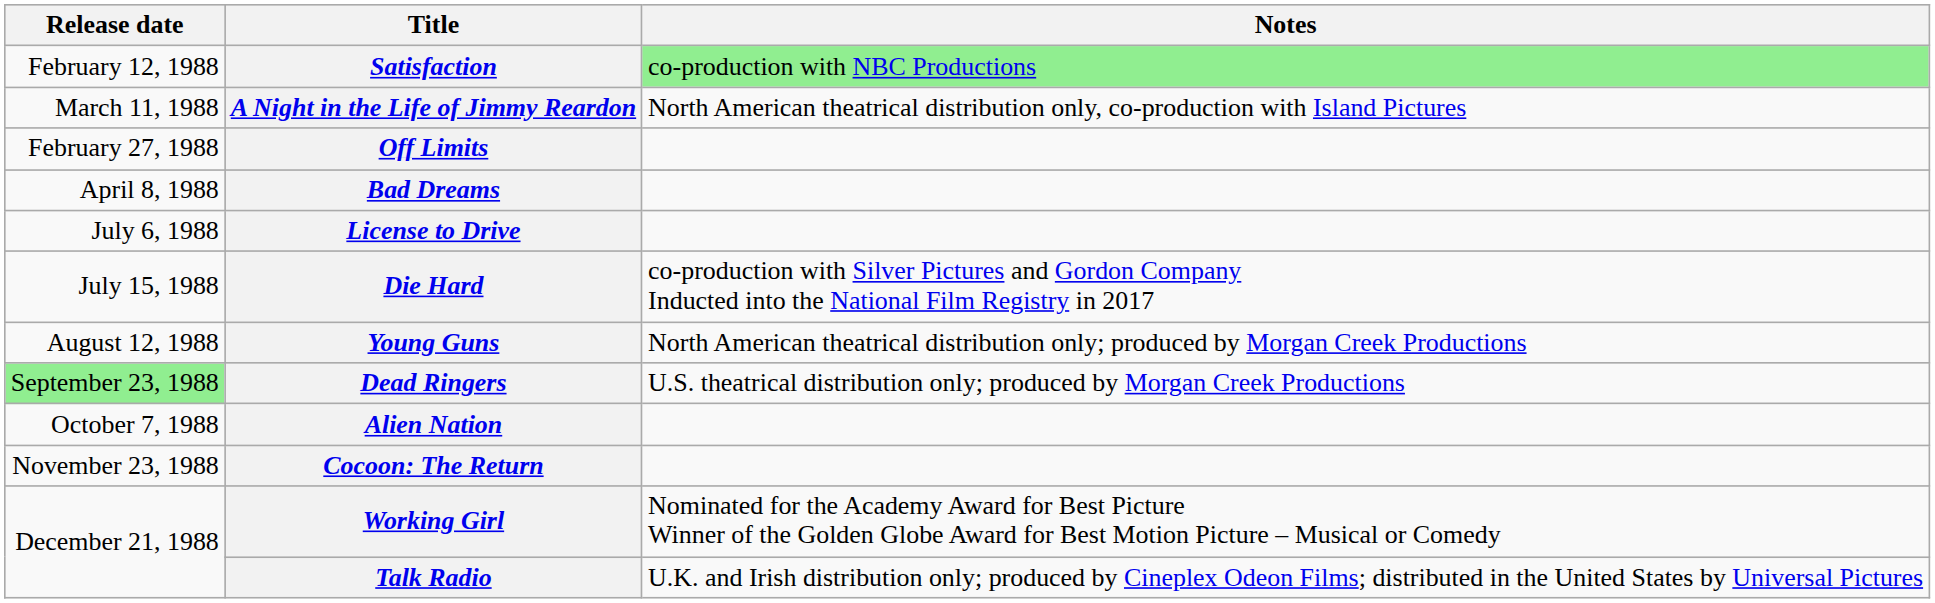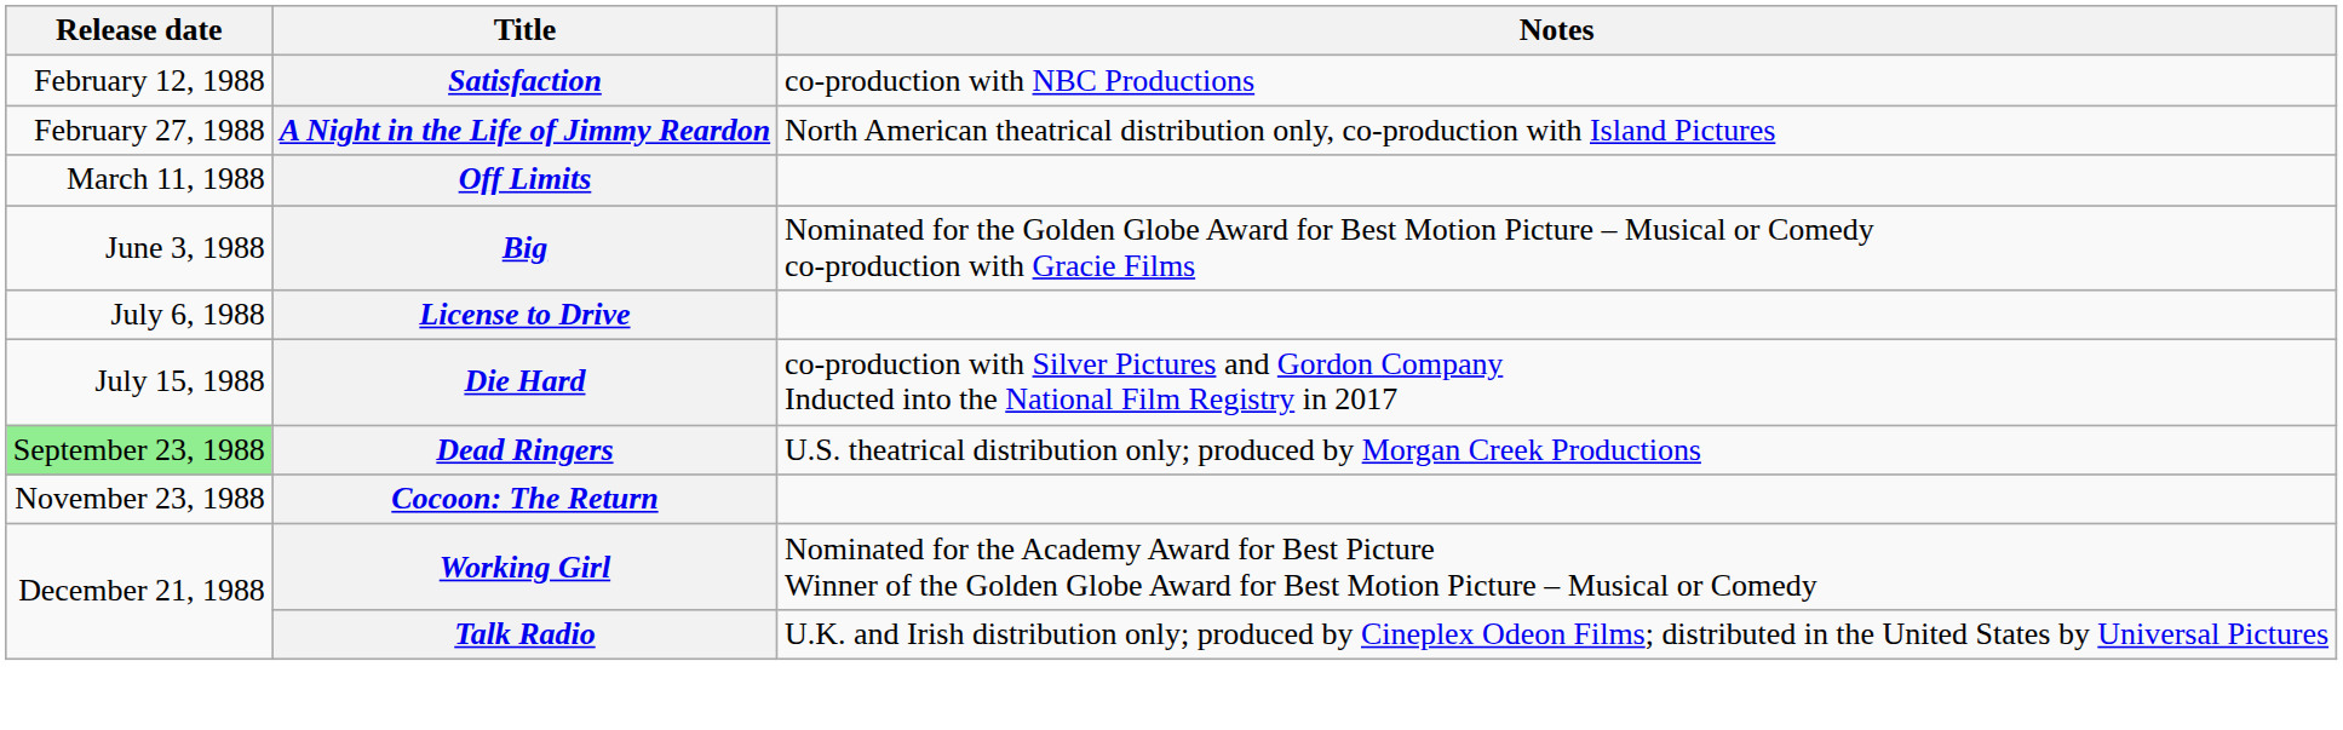 <table class="wikitable plainrowheaders sortable">
 <tr>
 <th scope="col">Release date</th>
 <th scope="col">Title</th>
 <th scope="col" class="unsortable">Notes</th>
 </tr>
 <tr>
 <td style="text-align:right;">February 12, 1988</td>
 <th scope="row"><em><a href='#'>Satisfaction</a></em></th>
-<td style="background: lightgreen;">co-production with <a href='#'>NBC Productions</a></td>
+<td>co-production with <a href='#'>NBC Productions</a></td>
 </tr>
 <tr>
-<td style="text-align:right;">March 11, 1988</td>
+<td style="text-align:right;">February 27, 1988</td>
 <th scope="row"><em><a href='#'>A Night in the Life of Jimmy Reardon</a></em></th>
 <td>North American theatrical distribution only, co-production with <a href='#'>Island Pictures</a></td>
 </tr>
 <tr>
-<td style="text-align:right;">February 27, 1988</td>
+<td style="text-align:right;">March 11, 1988</td>
 <th scope="row"><em><a href='#'>Off Limits</a></em></th>
 <td></td>
 </tr>
 <tr>
-<td style="text-align:right;">April 8, 1988</td>
-<th scope="row"><em><a href='#'>Bad Dreams</a></em></th>
-<td></td>
+<td style="text-align:right;">June 3, 1988</td>
+<th scope="row"><em><a href='#'>Big</a></em></th>
+<td>Nominated for the Golden Globe Award for Best Motion Picture – Musical or Comedy<br>co-production with <a href='#'>Gracie Films</a></td>
 </tr>
 <tr>
 <td style="text-align:right;">July 6, 1988</td>
 <th scope="row"><em><a href='#'>License to Drive</a></em></th>
 <td></td>
 </tr>
 <tr>
 <td style="text-align:right;">July 15, 1988</td>
 <th scope="row"><em><a href='#'>Die Hard</a></em></th>
 <td>co-production with <a href='#'>Silver Pictures</a> and <a href='#'>Gordon Company</a><br>Inducted into the <a href='#'>National Film Registry</a> in 2017</td>
 </tr>
 <tr>
-<td style="text-align:right;">August 12, 1988</td>
-<th scope="row"><em><a href='#'>Young Guns</a></em></th>
-<td>North American theatrical distribution only; produced by <a href='#'>Morgan Creek Productions</a></td>
-</tr>
-<tr>
 <td style="background: lightgreen; text-align:right;">September 23, 1988</td>
 <th scope="row"><em><a href='#'>Dead Ringers</a></em></th>
 <td>U.S. theatrical distribution only; produced by <a href='#'>Morgan Creek Productions</a></td>
-</tr>
-<tr>
-<td style="text-align:right;">October 7, 1988</td>
-<th scope="row"><em><a href='#'>Alien Nation</a></em></th>
-<td></td>
 </tr>
 <tr>
 <td style="text-align:right;">November 23, 1988</td>
 <th scope="row"><em><a href='#'>Cocoon: The Return</a></em></th>
 <td></td>
 </tr>
 <tr>
 <td style="text-align:right;" rowspan="2">December 21, 1988</td>
 <th scope="row"><em><a href='#'>Working Girl</a></em></th>
 <td>Nominated for the Academy Award for Best Picture<br>Winner of the Golden Globe Award for Best Motion Picture – Musical or Comedy</td>
 </tr>
 <tr>
 <th scope="row"><em><a href='#'>Talk Radio</a></em></th>
 <td>U.K. and Irish distribution only; produced by <a href='#'>Cineplex Odeon Films</a>; distributed in the United States by <a href='#'>Universal Pictures</a></td>
 </tr>
 </table>
